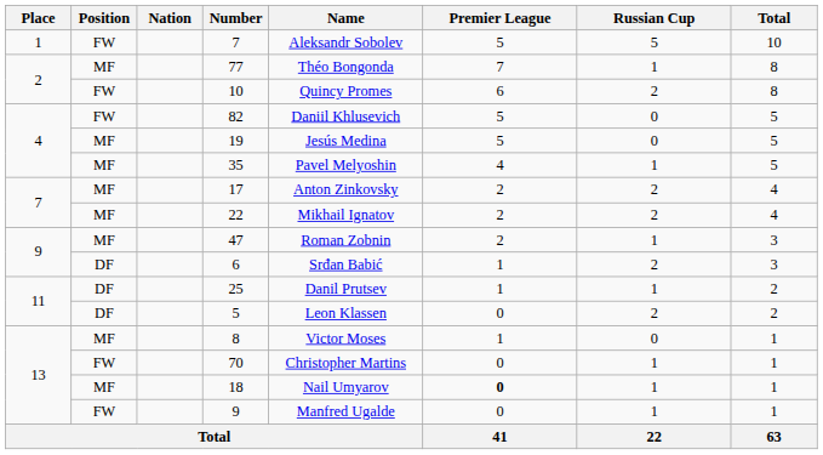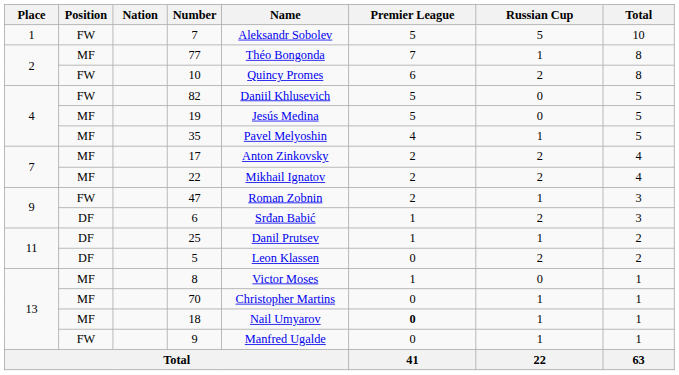 <table class="wikitable" style="font-size: 95%; text-align: center;">
 <tr>
 <th width=60>Place</th>
 <th width=60>Position</th>
 <th width=60>Nation</th>
 <th width=60>Number</th>
 <th width=150>Name</th>
 <th width=150>Premier League</th>
 <th width=150>Russian Cup</th>
 <th width=80>Total</th>
 </tr>
 <tr>
 <td>1</td>
 <td>FW</td>
 <td></td>
 <td>7</td>
 <td><a href='#'>Aleksandr Sobolev</a></td>
 <td>5</td>
 <td>5</td>
 <td>10</td>
 </tr>
 <tr>
 <td rowspan="2">2</td>
 <td>MF</td>
 <td></td>
 <td>77</td>
 <td><a href='#'>Théo Bongonda</a></td>
 <td>7</td>
 <td>1</td>
 <td>8</td>
 </tr>
 <tr>
 <td>FW</td>
 <td></td>
 <td>10</td>
 <td><a href='#'>Quincy Promes</a></td>
 <td>6</td>
 <td>2</td>
 <td>8</td>
 </tr>
 <tr>
 <td rowspan="3">4</td>
 <td>FW</td>
 <td></td>
 <td>82</td>
 <td><a href='#'>Daniil Khlusevich</a></td>
 <td>5</td>
 <td>0</td>
 <td>5</td>
 </tr>
 <tr>
 <td>MF</td>
 <td></td>
 <td>19</td>
 <td><a href='#'>Jesús Medina</a></td>
 <td>5</td>
 <td>0</td>
 <td>5</td>
 </tr>
 <tr>
 <td>MF</td>
 <td></td>
 <td>35</td>
 <td><a href='#'>Pavel Melyoshin</a></td>
 <td>4</td>
 <td>1</td>
 <td>5</td>
 </tr>
 <tr>
 <td rowspan="2">7</td>
 <td>MF</td>
 <td></td>
 <td>17</td>
 <td><a href='#'>Anton Zinkovsky</a></td>
 <td>2</td>
 <td>2</td>
 <td>4</td>
 </tr>
 <tr>
 <td>MF</td>
 <td></td>
 <td>22</td>
 <td><a href='#'>Mikhail Ignatov</a></td>
 <td>2</td>
 <td>2</td>
 <td>4</td>
 </tr>
 <tr>
 <td rowspan="2">9</td>
-<td>MF</td>
+<td>FW</td>
 <td></td>
 <td>47</td>
 <td><a href='#'>Roman Zobnin</a></td>
 <td>2</td>
 <td>1</td>
 <td>3</td>
 </tr>
 <tr>
 <td>DF</td>
 <td></td>
 <td>6</td>
 <td><a href='#'>Srđan Babić</a></td>
 <td>1</td>
 <td>2</td>
 <td>3</td>
 </tr>
 <tr>
 <td rowspan="2">11</td>
 <td>DF</td>
 <td></td>
 <td>25</td>
 <td><a href='#'>Danil Prutsev</a></td>
 <td>1</td>
 <td>1</td>
 <td>2</td>
 </tr>
 <tr>
 <td>DF</td>
 <td></td>
 <td>5</td>
 <td><a href='#'>Leon Klassen</a></td>
 <td>0</td>
 <td>2</td>
 <td>2</td>
 </tr>
 <tr>
 <td rowspan="4">13</td>
 <td>MF</td>
 <td></td>
 <td>8</td>
 <td><a href='#'>Victor Moses</a></td>
 <td>1</td>
 <td>0</td>
 <td>1</td>
 </tr>
 <tr>
-<td>FW</td>
+<td>MF</td>
 <td></td>
 <td>70</td>
 <td><a href='#'>Christopher Martins</a></td>
 <td>0</td>
 <td>1</td>
 <td>1</td>
 </tr>
 <tr>
 <td>MF</td>
 <td></td>
 <td>18</td>
 <td><a href='#'>Nail Umyarov</a></td>
 <td><strong>0</strong></td>
 <td>1</td>
 <td>1</td>
 </tr>
 <tr>
 <td>FW</td>
 <td></td>
 <td>9</td>
 <td><a href='#'>Manfred Ugalde</a></td>
 <td>0</td>
 <td>1</td>
 <td>1</td>
 </tr>
 <tr>
 <th colspan=5>Total</th>
 <th>41</th>
 <th>22</th>
 <th>63</th>
 </tr>
 </table>
